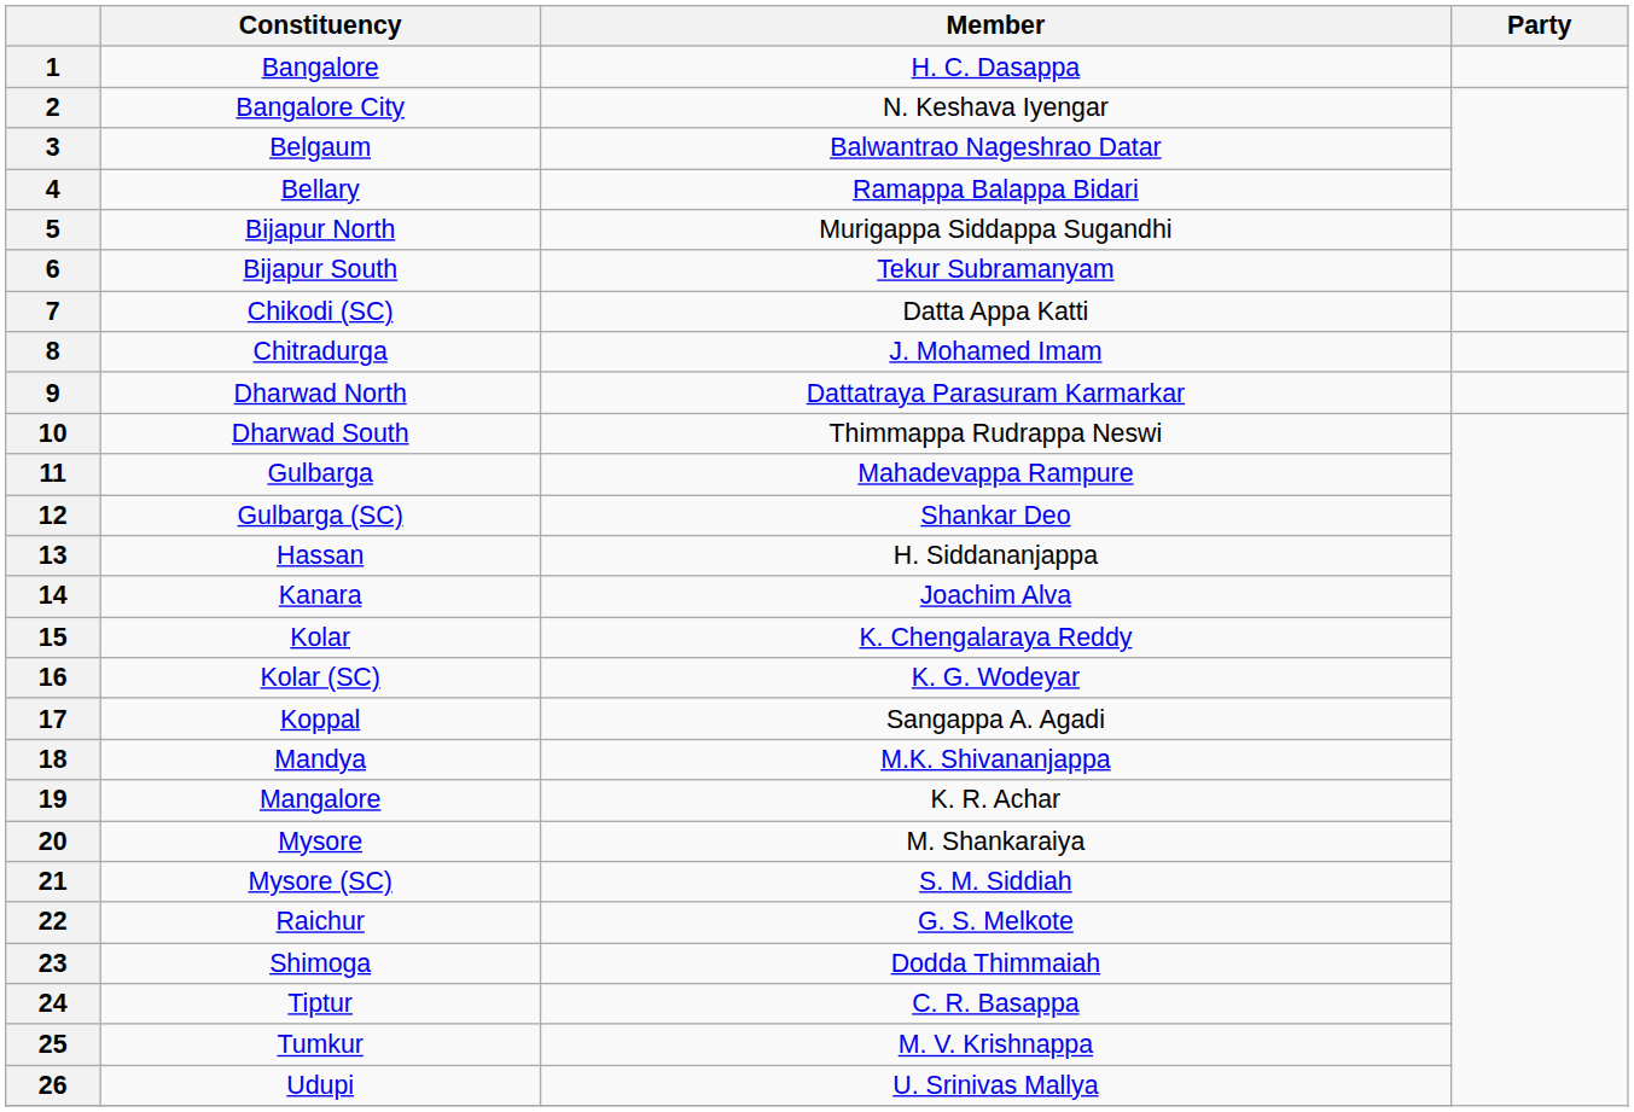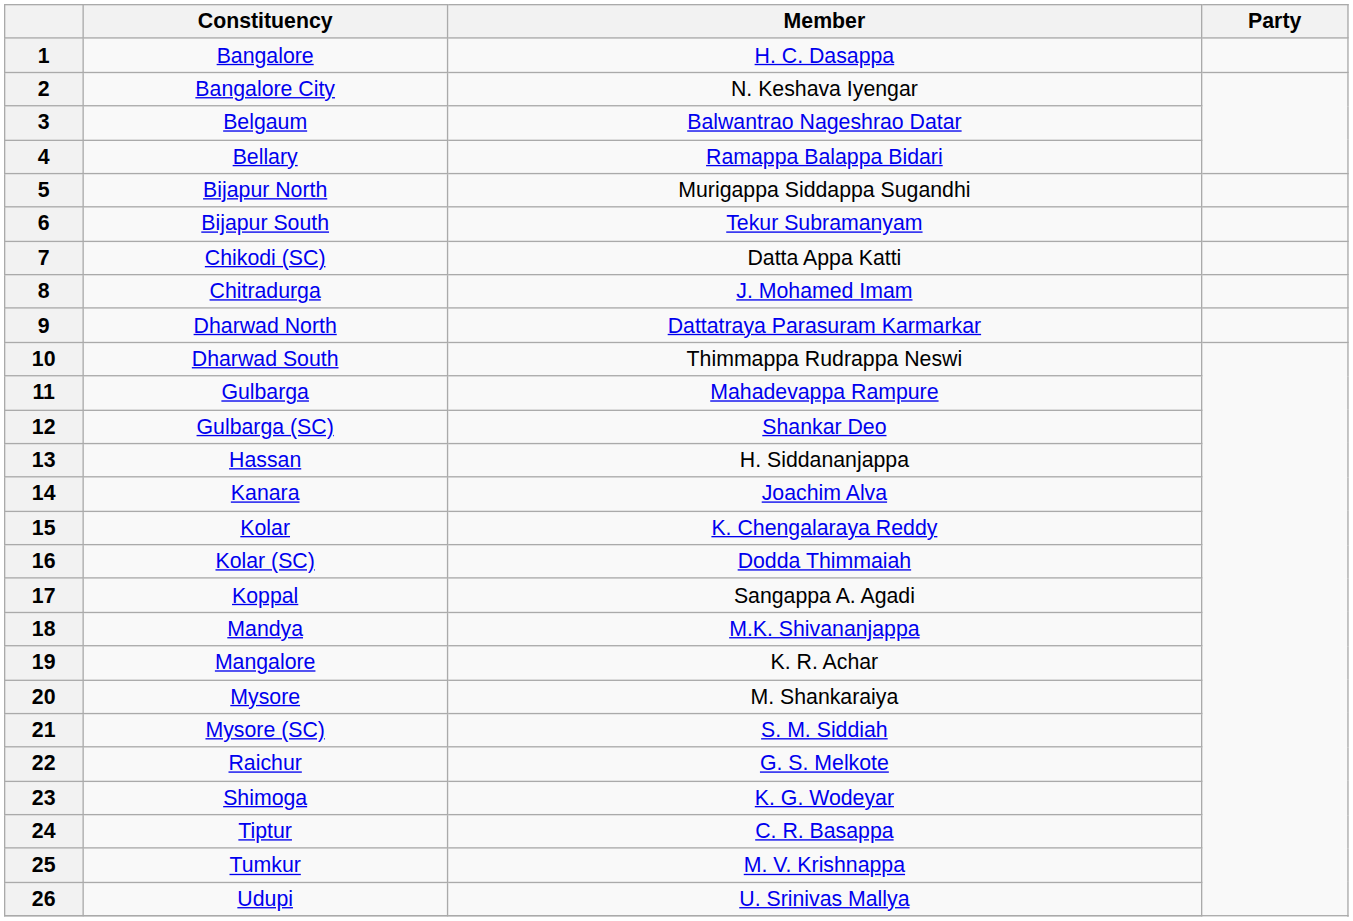 <table class="wikitable sortable" style="width:80%; text-align:center">
 <tr>
 <th></th>
 <th>Constituency</th>
 <th>Member</th>
 <th colspan="2" scope="col">Party</th>
 </tr>
 <tr>
 <th>1</th>
 <td><a href='#'>Bangalore</a></td>
 <td><a href='#'>H. C. Dasappa</a></td>
 <td></td>
 </tr>
 <tr>
 <th>2</th>
 <td><a href='#'>Bangalore City</a></td>
 <td>N. Keshava Iyengar</td>
 </tr>
 <tr>
 <th>3</th>
 <td><a href='#'>Belgaum</a></td>
 <td><a href='#'>Balwantrao Nageshrao Datar</a></td>
 </tr>
 <tr>
 <th>4</th>
 <td><a href='#'>Bellary</a></td>
 <td><a href='#'>Ramappa Balappa Bidari</a></td>
 </tr>
 <tr>
 <th>5</th>
 <td><a href='#'>Bijapur North</a></td>
 <td>Murigappa Siddappa Sugandhi</td>
 <td></td>
 </tr>
 <tr>
 <th>6</th>
 <td><a href='#'>Bijapur South</a></td>
 <td><a href='#'>Tekur Subramanyam</a></td>
 <td></td>
 </tr>
 <tr>
 <th>7</th>
 <td><a href='#'>Chikodi (SC)</a></td>
 <td>Datta Appa Katti</td>
 <td></td>
 </tr>
 <tr>
 <th>8</th>
 <td><a href='#'>Chitradurga</a></td>
 <td><a href='#'>J. Mohamed Imam</a></td>
 <td></td>
 </tr>
 <tr>
 <th>9</th>
 <td><a href='#'>Dharwad North</a></td>
 <td><a href='#'>Dattatraya Parasuram Karmarkar</a></td>
 <td></td>
 </tr>
 <tr>
 <th>10</th>
 <td><a href='#'>Dharwad South</a></td>
 <td>Thimmappa Rudrappa Neswi</td>
 </tr>
 <tr>
 <th>11</th>
 <td><a href='#'>Gulbarga</a></td>
 <td><a href='#'>Mahadevappa Rampure</a></td>
 </tr>
 <tr>
 <th>12</th>
 <td><a href='#'>Gulbarga (SC)</a></td>
 <td><a href='#'>Shankar Deo</a></td>
 </tr>
 <tr>
 <th>13</th>
 <td><a href='#'>Hassan</a></td>
 <td>H. Siddananjappa</td>
 </tr>
 <tr>
 <th>14</th>
 <td><a href='#'>Kanara</a></td>
 <td><a href='#'>Joachim Alva</a></td>
 </tr>
 <tr>
 <th>15</th>
 <td><a href='#'>Kolar</a></td>
 <td><a href='#'>K. Chengalaraya Reddy</a></td>
 </tr>
 <tr>
 <th>16</th>
 <td><a href='#'>Kolar (SC)</a></td>
-<td><a href='#'>K. G. Wodeyar</a></td>
+<td><a href='#'>Dodda Thimmaiah</a></td>
 </tr>
 <tr>
 <th>17</th>
 <td><a href='#'>Koppal</a></td>
 <td>Sangappa A. Agadi</td>
 </tr>
 <tr>
 <th>18</th>
 <td><a href='#'>Mandya</a></td>
 <td><a href='#'>M.K. Shivananjappa</a></td>
 </tr>
 <tr>
 <th>19</th>
 <td><a href='#'>Mangalore</a></td>
 <td>K. R. Achar</td>
 </tr>
 <tr>
 <th>20</th>
 <td><a href='#'>Mysore</a></td>
 <td>M. Shankaraiya</td>
 </tr>
 <tr>
 <th>21</th>
 <td><a href='#'>Mysore (SC)</a></td>
 <td><a href='#'>S. M. Siddiah</a></td>
 </tr>
 <tr>
 <th>22</th>
 <td><a href='#'>Raichur</a></td>
 <td><a href='#'>G. S. Melkote</a></td>
 </tr>
 <tr>
 <th>23</th>
 <td><a href='#'>Shimoga</a></td>
-<td><a href='#'>Dodda Thimmaiah</a></td>
+<td><a href='#'>K. G. Wodeyar</a></td>
 </tr>
 <tr>
 <th>24</th>
 <td><a href='#'>Tiptur</a></td>
 <td><a href='#'>C. R. Basappa</a></td>
 </tr>
 <tr>
 <th>25</th>
 <td><a href='#'>Tumkur</a></td>
 <td><a href='#'>M. V. Krishnappa</a></td>
 </tr>
 <tr>
 <th>26</th>
 <td><a href='#'>Udupi</a></td>
 <td><a href='#'>U. Srinivas Mallya</a></td>
 </tr>
 <tr>
 </tr>
 </table>
